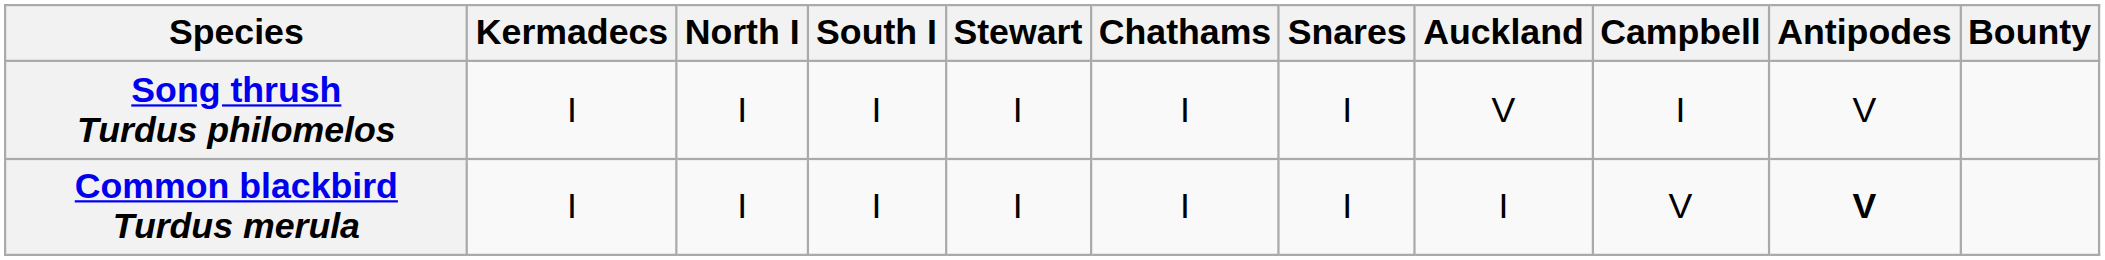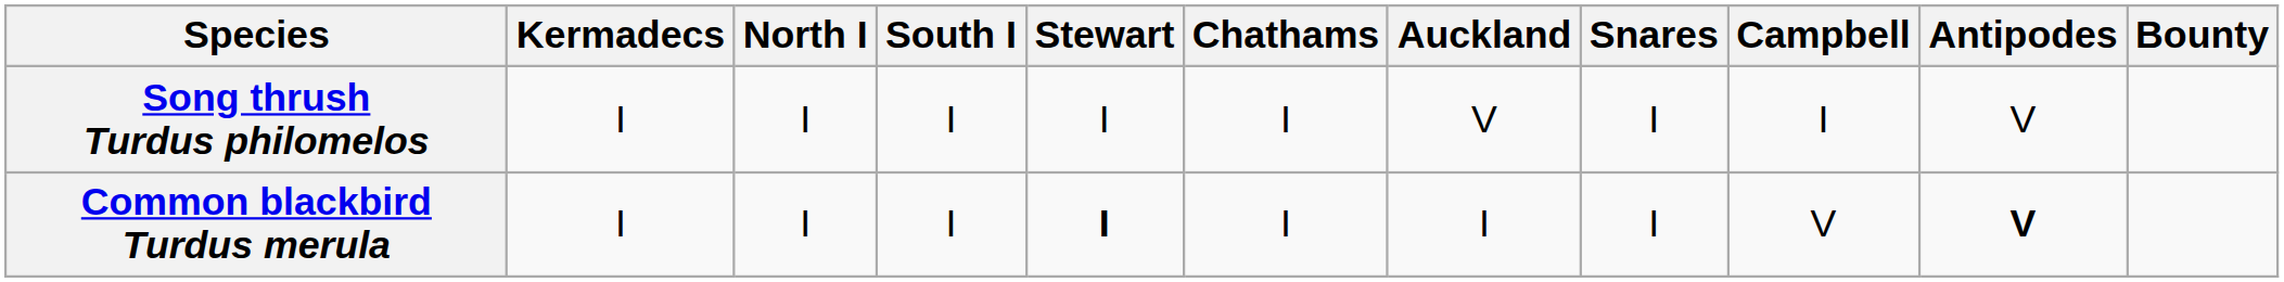 <table class="wikitable" style="text-align:center">
 <tr>
 <th width="200">Species</th>
 <th>Kermadecs</th>
 <th>North I</th>
 <th>South I</th>
 <th>Stewart</th>
 <th>Chathams</th>
+<th>Auckland</th>
 <th>Snares</th>
-<th>Auckland</th>
 <th>Campbell</th>
 <th>Antipodes</th>
 <th>Bounty</th>
 </tr>
 <tr>
 <th><a href='#'>Song thrush</a><br><em>Turdus philomelos</em></th>
 <td>I</td>
 <td>I</td>
 <td>I</td>
 <td>I</td>
 <td>I</td>
+<td>V</td>
 <td>I</td>
-<td>V</td>
 <td>I</td>
 <td>V</td>
 <td></td>
 </tr>
 <tr>
 <th><a href='#'>Common blackbird</a><br><em>Turdus merula</em></th>
 <td>I</td>
 <td>I</td>
 <td>I</td>
-<td>I</td>
+<td><strong>I</strong></td>
 <td>I</td>
 <td>I</td>
 <td>I</td>
 <td>V</td>
 <td><strong>V</strong></td>
 <td></td>
 </tr>
 </table>
